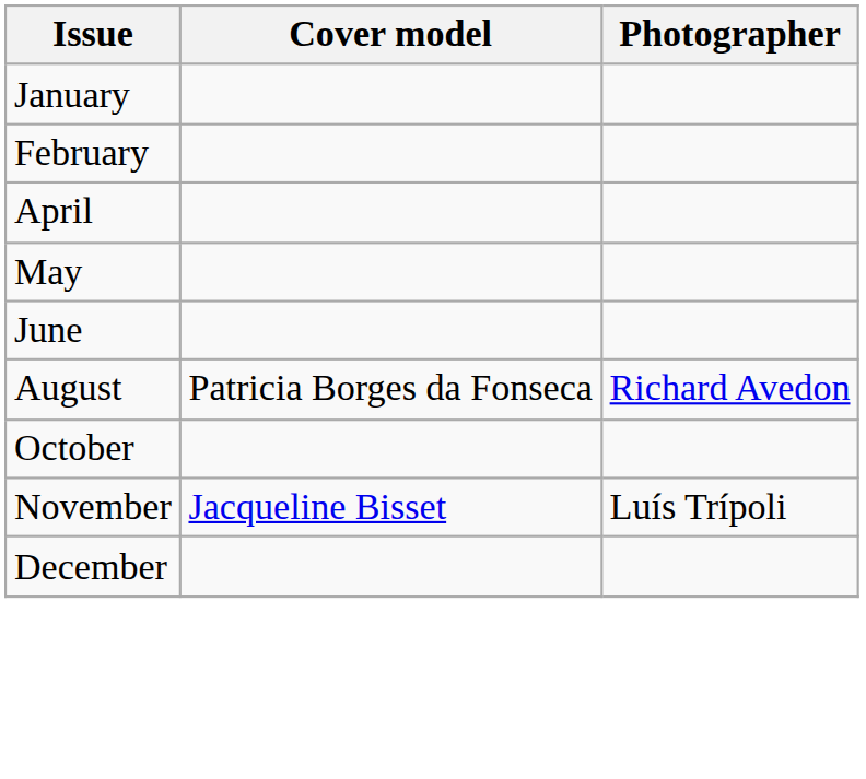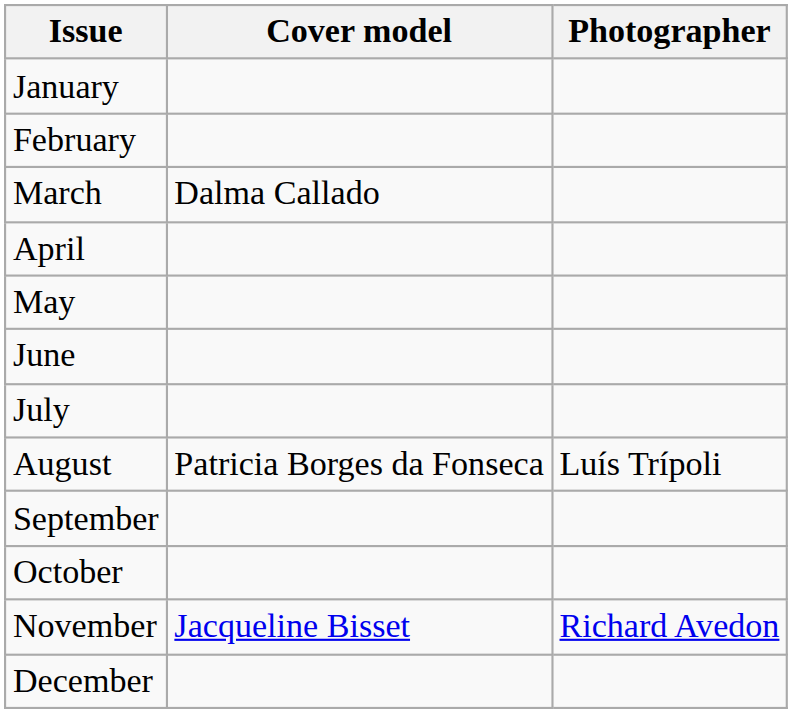 <table class="wikitable">
 <tr>
 <th>Issue</th>
 <th>Cover model</th>
 <th>Photographer</th>
 </tr>
 <tr>
 <td>January</td>
 <td></td>
 <td></td>
 </tr>
 <tr>
 <td>February</td>
 <td></td>
+<td></td>
+</tr>
+<tr>
+<td>March</td>
+<td>Dalma Callado</td>
 <td></td>
 </tr>
 <tr>
 <td>April</td>
 <td></td>
 <td></td>
 </tr>
 <tr>
 <td>May</td>
 <td></td>
 <td></td>
 </tr>
 <tr>
 <td>June</td>
 <td></td>
 <td></td>
 </tr>
 <tr>
+<td>July</td>
+<td></td>
+<td></td>
+</tr>
+<tr>
 <td>August</td>
 <td>Patricia Borges da Fonseca</td>
-<td><a href='#'>Richard Avedon</a></td>
+<td>Luís Trípoli</td>
+</tr>
+<tr>
+<td>September</td>
+<td></td>
+<td></td>
 </tr>
 <tr>
 <td>October</td>
 <td></td>
 <td></td>
 </tr>
 <tr>
 <td>November</td>
 <td><a href='#'>Jacqueline Bisset</a></td>
-<td>Luís Trípoli</td>
+<td><a href='#'>Richard Avedon</a></td>
 </tr>
 <tr>
 <td>December</td>
 <td></td>
 <td></td>
 </tr>
 </table>
